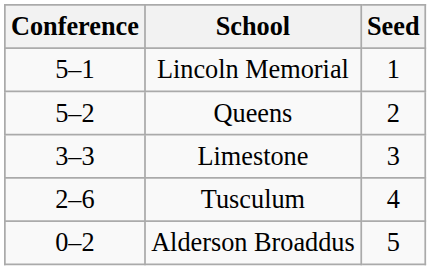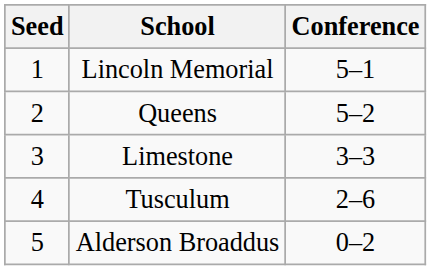 <table class="wikitable" style="white-space:nowrap; font-size:95%;text-align:center">
 <tr>
+<th>Seed</th>
+<th>School</th>
 <th>Conference</th>
-<th>School</th>
-<th>Seed</th>
 </tr>
 <tr>
+<td>1</td>
+<td>Lincoln Memorial</td>
 <td>5–1</td>
-<td>Lincoln Memorial</td>
-<td>1</td>
 </tr>
 <tr>
+<td>2</td>
+<td>Queens</td>
 <td>5–2</td>
-<td>Queens</td>
-<td>2</td>
 </tr>
 <tr>
+<td>3</td>
+<td>Limestone</td>
 <td>3–3</td>
-<td>Limestone</td>
-<td>3</td>
 </tr>
 <tr>
+<td>4</td>
+<td>Tusculum</td>
 <td>2–6</td>
-<td>Tusculum</td>
-<td>4</td>
 </tr>
 <tr>
+<td>5</td>
+<td>Alderson Broaddus</td>
 <td>0–2</td>
-<td>Alderson Broaddus</td>
-<td>5</td>
 </tr>
 </table>
